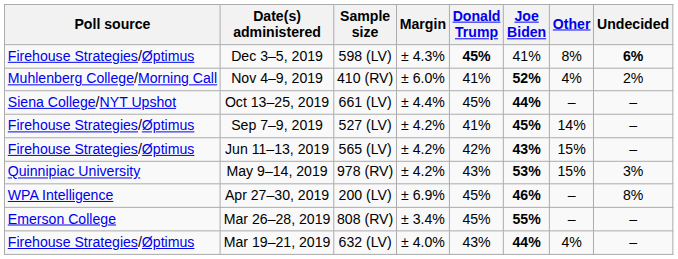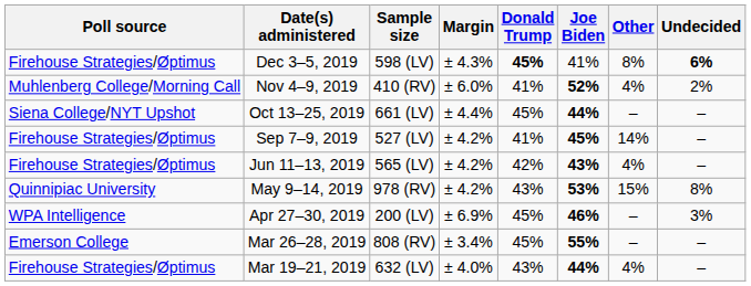 <table class="wikitable sortable mw-collapsible mw-collapsed" style="text-align:center;font-size:90%;line-height:17px">
 <tr>
 <th>Poll source</th>
 <th>Date(s)<br>administered</th>
 <th>Sample<br>size</th>
 <th>Margin<br></th>
 <th class="unsortable"><a href='#'>Donald<br>Trump</a><br><small></small></th>
 <th class="unsortable"><a href='#'>Joe<br>Biden</a><br><small></small></th>
 <th class="unsortable"><a href='#'>Other</a></th>
 <th class="unsortable">Undecided</th>
 </tr>
 <tr>
 <td style="text-align:left;"><a href='#'>Firehouse Strategies</a>/<a href='#'>Øptimus</a></td>
 <td>Dec 3–5, 2019</td>
 <td>598 (LV)</td>
 <td>± 4.3%</td>
 <td><strong>45%</strong></td>
 <td>41%</td>
 <td>8%</td>
 <td><strong>6%</strong></td>
 </tr>
 <tr>
 <td style="text-align:left;"><a href='#'>Muhlenberg College</a>/<a href='#'>Morning Call</a></td>
 <td>Nov 4–9, 2019</td>
 <td>410 (RV)</td>
 <td>± 6.0%</td>
 <td>41%</td>
 <td><strong>52%</strong></td>
 <td>4%</td>
 <td>2%</td>
 </tr>
 <tr>
 <td style="text-align:left;"><a href='#'>Siena College</a>/<a href='#'>NYT Upshot</a></td>
 <td>Oct 13–25, 2019</td>
 <td>661 (LV)</td>
 <td>± 4.4%</td>
 <td>45%</td>
 <td><strong>44%</strong></td>
 <td>–</td>
 <td>–</td>
 </tr>
 <tr>
 <td style="text-align:left;"><a href='#'>Firehouse Strategies</a>/<a href='#'>Øptimus</a></td>
 <td>Sep 7–9, 2019</td>
 <td>527 (LV)</td>
 <td>± 4.2%</td>
 <td>41%</td>
 <td><strong>45%</strong></td>
 <td>14%</td>
 <td>–</td>
 </tr>
 <tr>
 <td style="text-align:left;"><a href='#'>Firehouse Strategies</a>/<a href='#'>Øptimus</a></td>
 <td>Jun 11–13, 2019</td>
 <td>565 (LV)</td>
 <td>± 4.2%</td>
 <td>42%</td>
 <td><strong>43%</strong></td>
-<td>15%</td>
+<td>4%</td>
 <td>–</td>
 </tr>
 <tr>
 <td style="text-align:left;"><a href='#'>Quinnipiac University</a></td>
 <td>May 9–14, 2019</td>
 <td>978 (RV)</td>
 <td>± 4.2%</td>
 <td>43%</td>
 <td><strong>53%</strong></td>
 <td>15%</td>
-<td>3%</td>
+<td>8%</td>
 </tr>
 <tr>
 <td style="text-align:left;"><a href='#'>WPA Intelligence</a></td>
 <td>Apr 27–30, 2019</td>
 <td>200 (LV)</td>
 <td>± 6.9%</td>
 <td>45%</td>
 <td><strong>46%</strong></td>
 <td>–</td>
-<td>8%</td>
+<td>3%</td>
 </tr>
 <tr>
 <td style="text-align:left;"><a href='#'>Emerson College</a></td>
 <td>Mar 26–28, 2019</td>
 <td>808 (RV)</td>
 <td>± 3.4%</td>
 <td>45%</td>
 <td><strong>55%</strong></td>
 <td>–</td>
 <td>–</td>
 </tr>
 <tr>
 <td style="text-align:left;"><a href='#'>Firehouse Strategies</a>/<a href='#'>Øptimus</a></td>
 <td>Mar 19–21, 2019</td>
 <td>632 (LV)</td>
 <td>± 4.0%</td>
 <td>43%</td>
 <td><strong>44%</strong></td>
 <td>4%</td>
 <td>–</td>
 </tr>
 </table>
